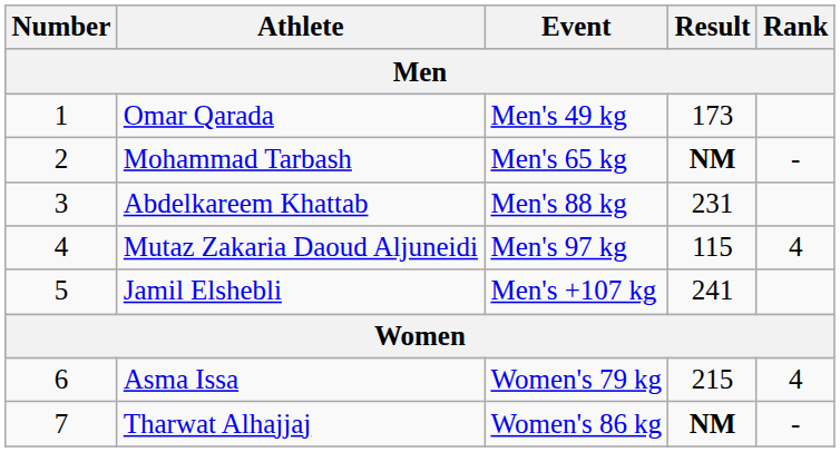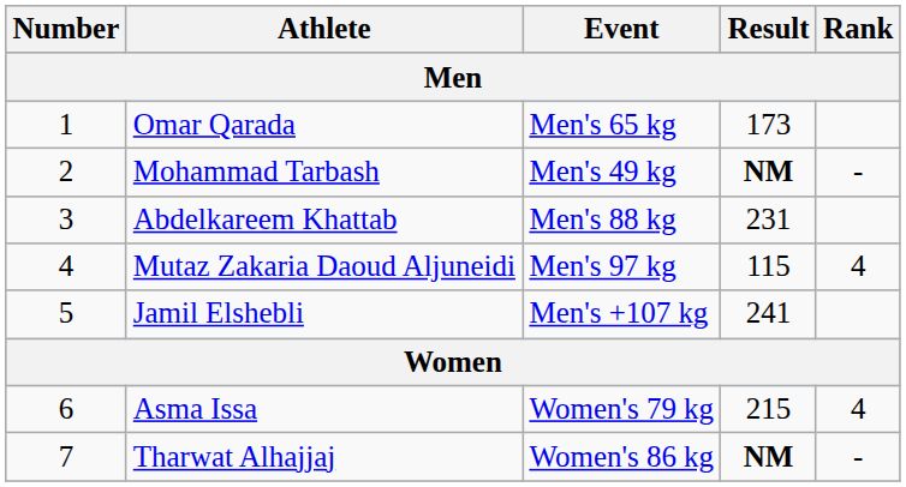 <table class="wikitable" style="font-size:100%">
 <tr>
 <th>Number</th>
 <th>Athlete</th>
 <th>Event</th>
 <th>Result</th>
 <th>Rank</th>
 </tr>
 <tr style="background:#9acdff;">
 <th colspan=5>Men</th>
 </tr>
 <tr>
 <td align=center>1</td>
 <td><a href='#'>Omar Qarada</a></td>
-<td><a href='#'>Men's 49 kg</a></td>
+<td><a href='#'>Men's 65 kg</a></td>
 <td align=center>173</td>
 <td align=center></td>
 </tr>
 <tr>
 <td align=center>2</td>
 <td><a href='#'>Mohammad Tarbash</a></td>
-<td><a href='#'>Men's 65 kg</a></td>
+<td><a href='#'>Men's 49 kg</a></td>
 <td align=center><strong>NM</strong></td>
 <td align=center>-</td>
 </tr>
 <tr>
 <td align=center>3</td>
 <td><a href='#'>Abdelkareem Khattab</a></td>
 <td><a href='#'>Men's 88 kg</a></td>
 <td align=center>231</td>
 <td align=center></td>
 </tr>
 <tr>
 <td align=center>4</td>
 <td><a href='#'>Mutaz Zakaria Daoud Aljuneidi</a></td>
 <td><a href='#'>Men's 97 kg</a></td>
 <td align=center>115</td>
 <td align=center>4</td>
 </tr>
 <tr>
 <td align=center>5</td>
 <td><a href='#'>Jamil Elshebli</a></td>
 <td><a href='#'>Men's +107 kg</a></td>
 <td align=center>241</td>
 <td align=center></td>
 </tr>
 <tr style="background:#9acdff;">
 <th colspan=5>Women</th>
 </tr>
 <tr>
 <td align=center>6</td>
 <td><a href='#'>Asma Issa</a></td>
 <td><a href='#'>Women's 79 kg</a></td>
 <td align=center>215</td>
 <td align=center>4</td>
 </tr>
 <tr>
 <td align=center>7</td>
 <td><a href='#'>Tharwat Alhajjaj</a></td>
 <td><a href='#'>Women's 86 kg</a></td>
 <td align=center><strong>NM</strong></td>
 <td align=center>-</td>
 </tr>
 </table>
